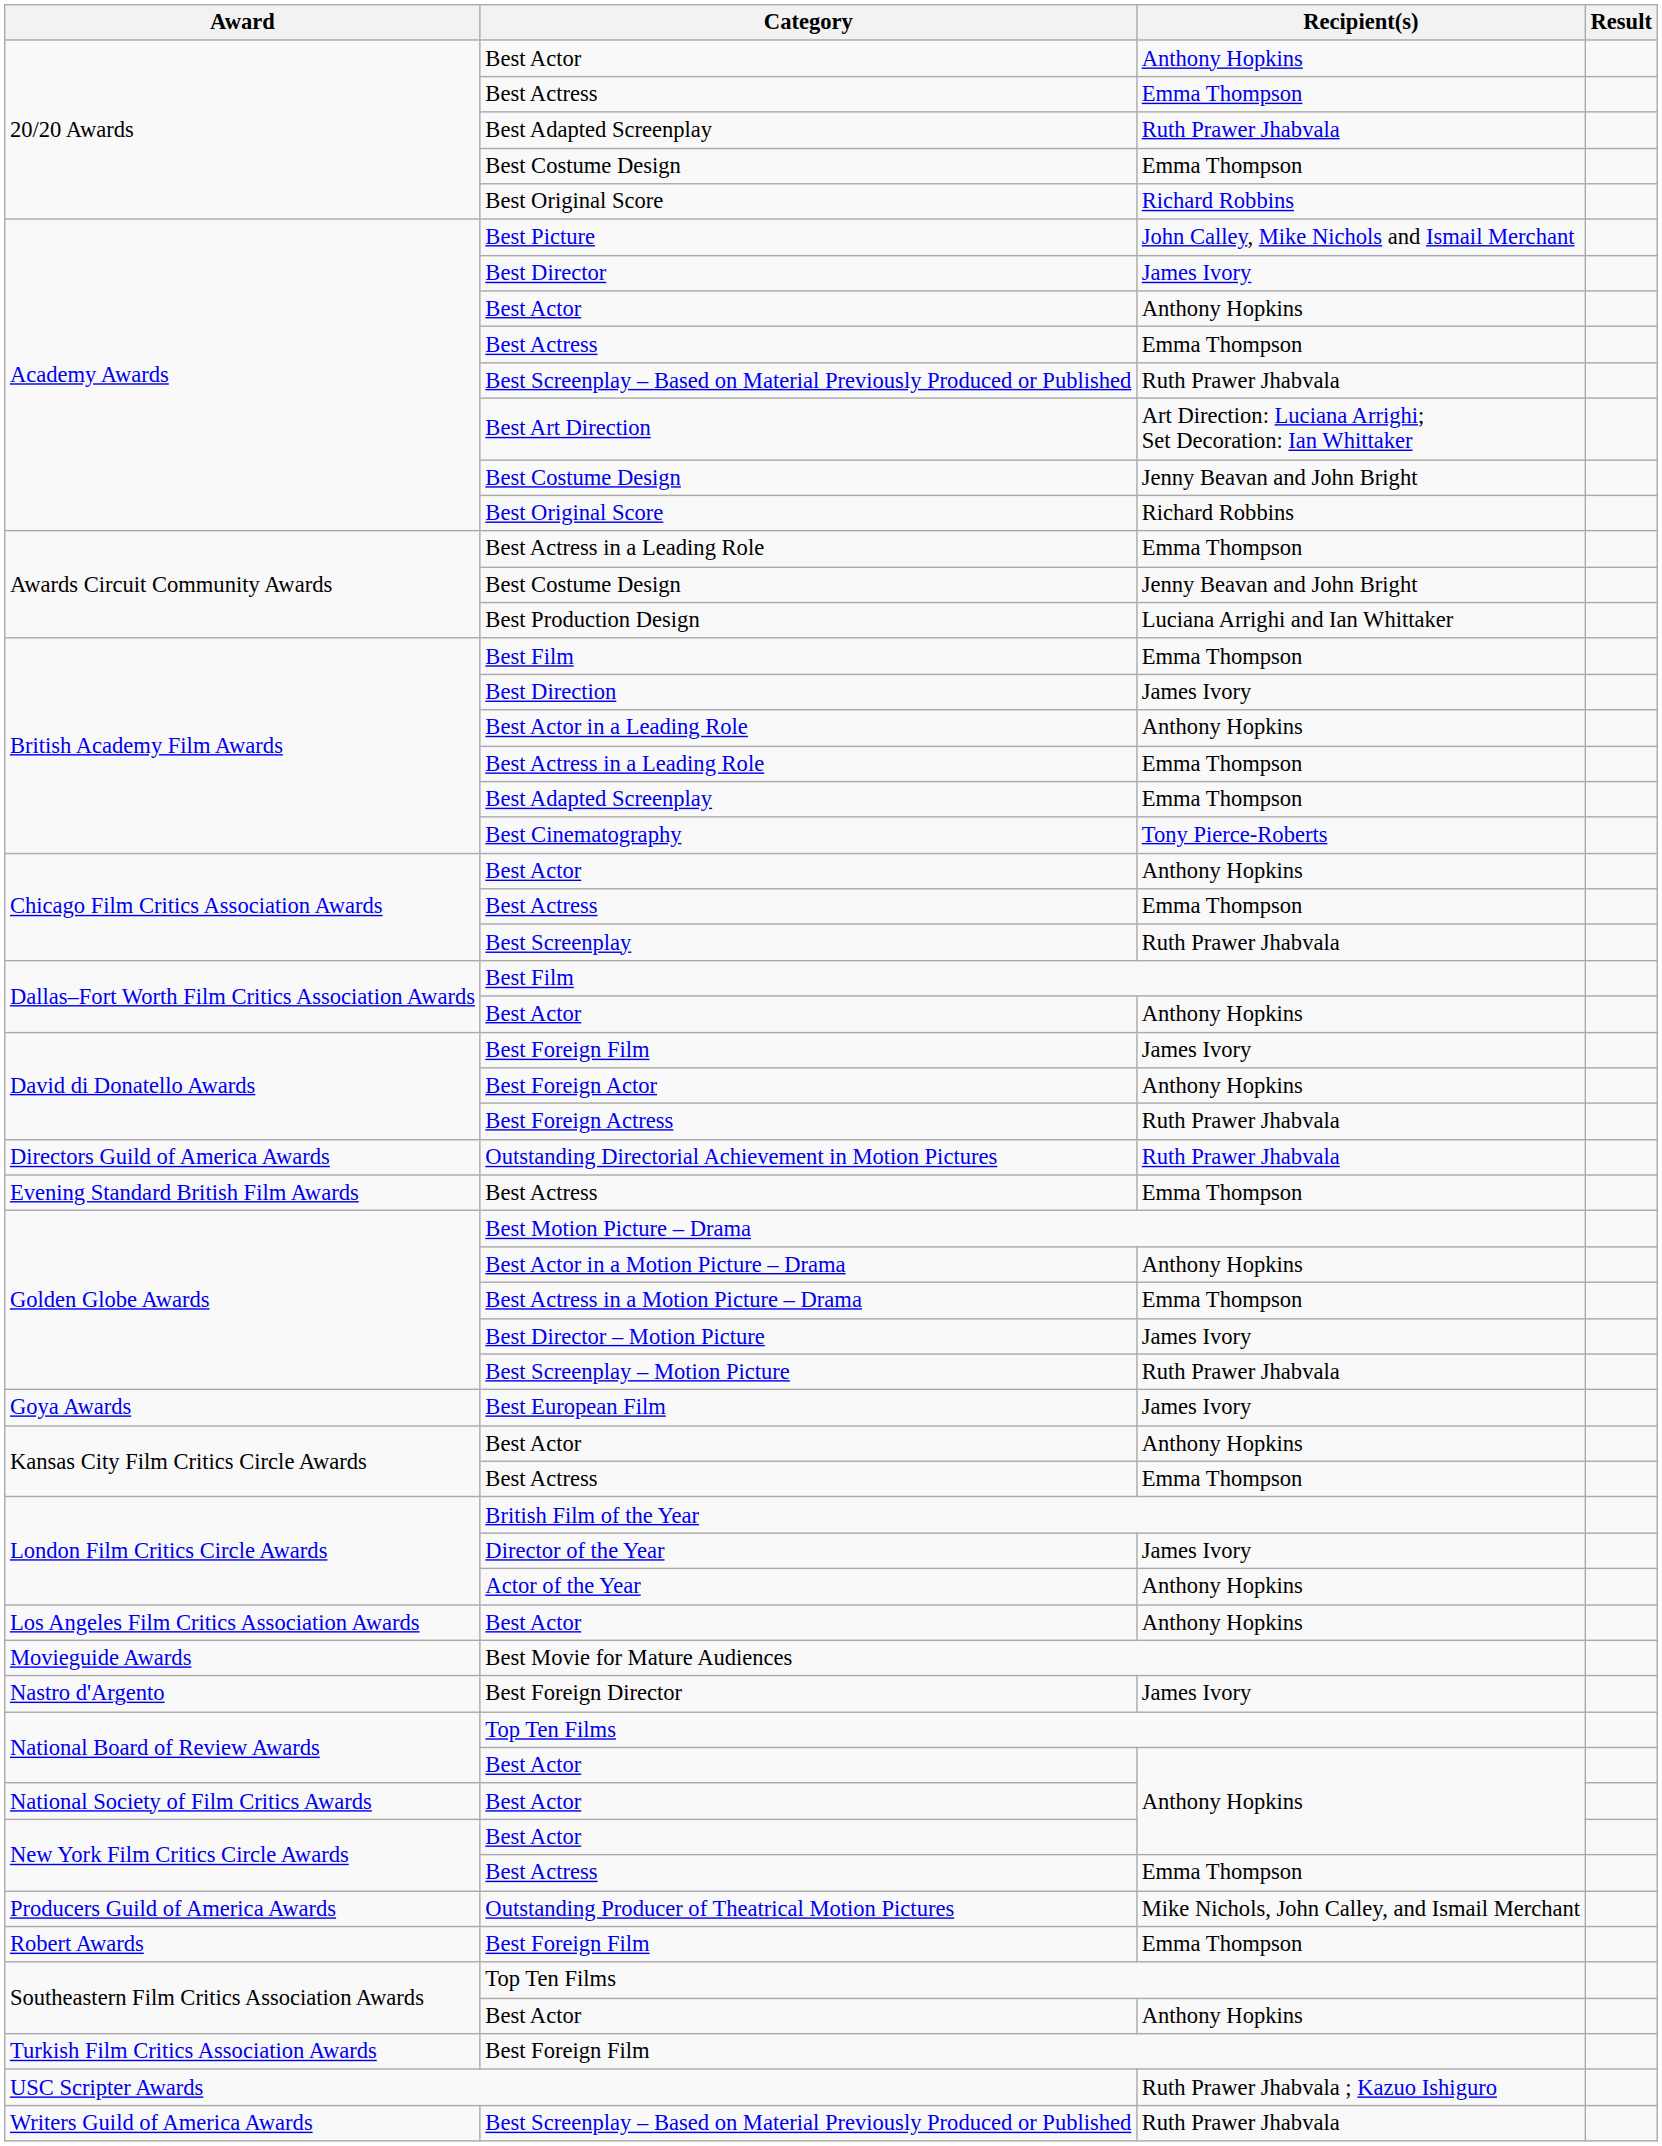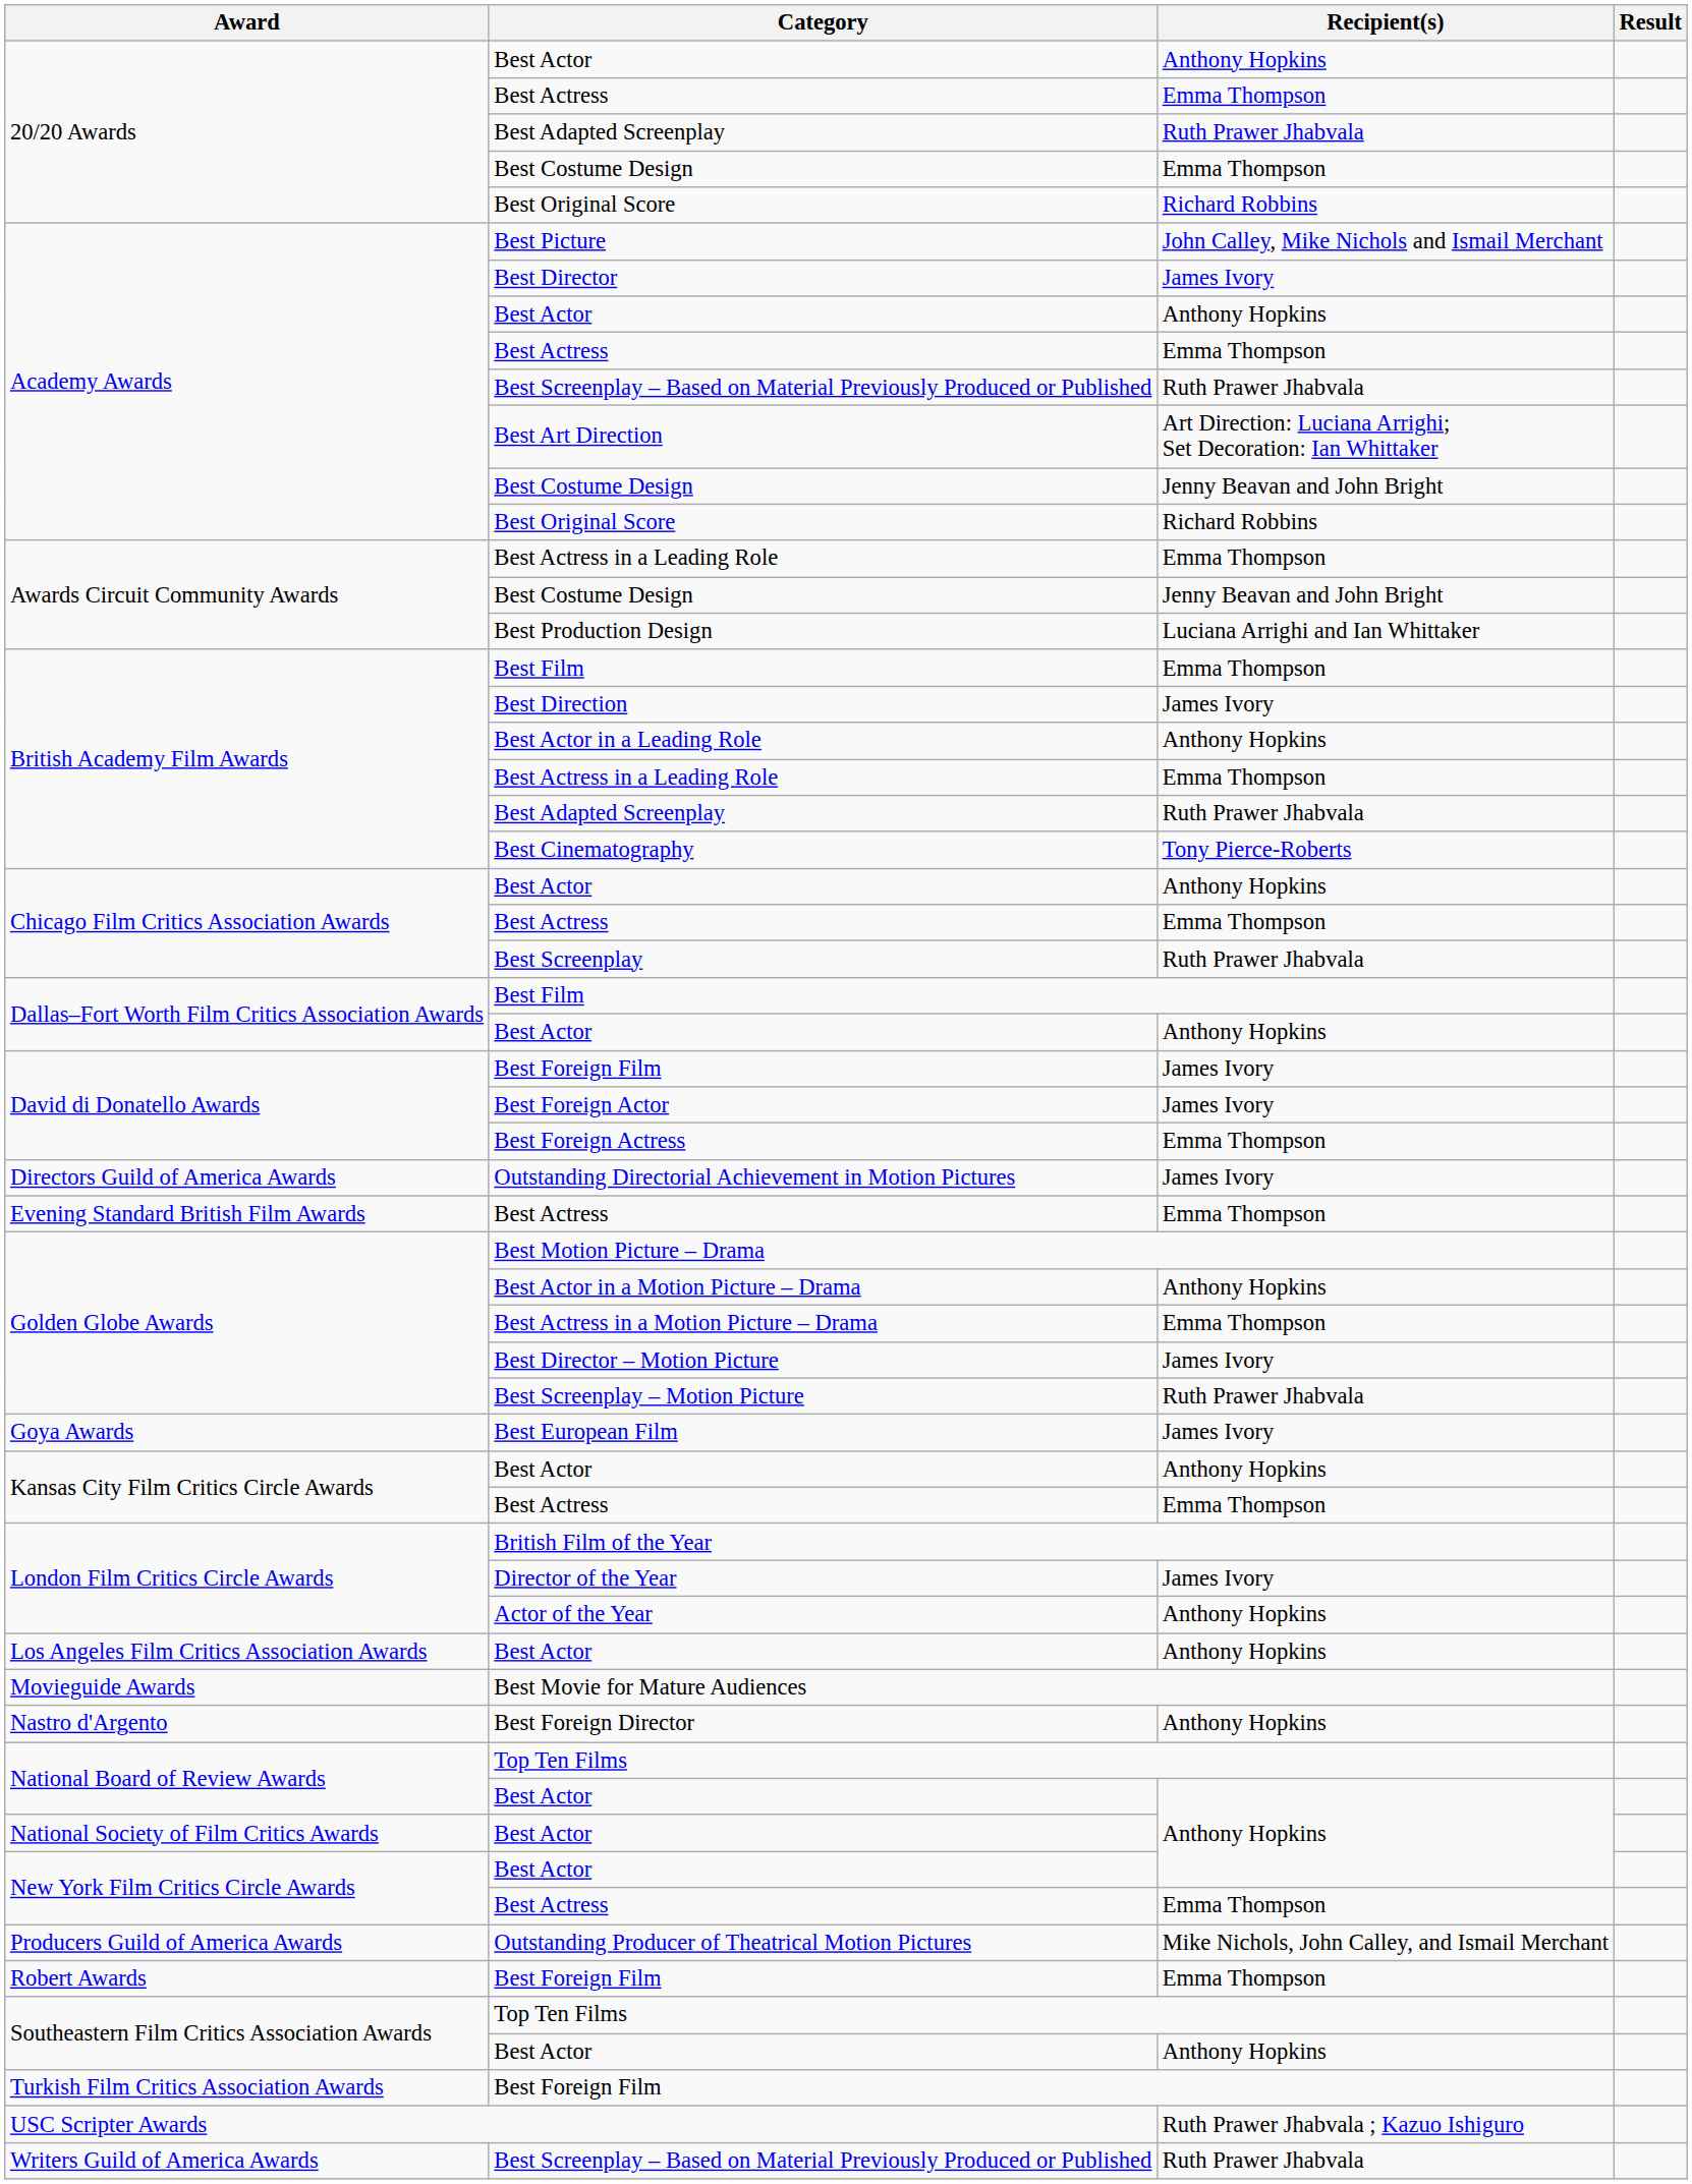 <table class="wikitable plainrowheaders">
 <tr>
 <th scope="col">Award</th>
 <th scope="col">Category</th>
 <th scope="col">Recipient(s)</th>
 <th scope="col">Result</th>
 </tr>
 <tr>
 <td rowspan="5">20/20 Awards</td>
 <td>Best Actor</td>
 <td><a href='#'>Anthony Hopkins</a></td>
 <td></td>
 </tr>
 <tr>
 <td>Best Actress</td>
 <td><a href='#'>Emma Thompson</a></td>
 <td></td>
 </tr>
 <tr>
 <td>Best Adapted Screenplay</td>
 <td><a href='#'>Ruth Prawer Jhabvala</a></td>
 <td></td>
 </tr>
 <tr>
 <td>Best Costume Design</td>
 <td>Emma Thompson </td>
 <td></td>
 </tr>
 <tr>
 <td>Best Original Score</td>
 <td><a href='#'>Richard Robbins</a></td>
 <td></td>
 </tr>
 <tr>
 <td rowspan="8"><a href='#'>Academy Awards</a></td>
 <td><a href='#'>Best Picture</a></td>
 <td><a href='#'>John Calley</a>, <a href='#'>Mike Nichols</a> and <a href='#'>Ismail Merchant</a></td>
 <td></td>
 </tr>
 <tr>
 <td><a href='#'>Best Director</a></td>
 <td><a href='#'>James Ivory</a></td>
 <td></td>
 </tr>
 <tr>
 <td><a href='#'>Best Actor</a></td>
 <td>Anthony Hopkins</td>
 <td></td>
 </tr>
 <tr>
 <td><a href='#'>Best Actress</a></td>
 <td>Emma Thompson</td>
 <td></td>
 </tr>
 <tr>
 <td><a href='#'>Best Screenplay – Based on Material Previously Produced or Published</a></td>
 <td>Ruth Prawer Jhabvala</td>
 <td></td>
 </tr>
 <tr>
 <td><a href='#'>Best Art Direction</a></td>
 <td>Art Direction: <a href='#'>Luciana Arrighi</a>; <br> Set Decoration: <a href='#'>Ian Whittaker</a></td>
 <td></td>
 </tr>
 <tr>
 <td><a href='#'>Best Costume Design</a></td>
 <td>Jenny Beavan and John Bright</td>
 <td></td>
 </tr>
 <tr>
 <td><a href='#'>Best Original Score</a></td>
 <td>Richard Robbins</td>
 <td></td>
 </tr>
 <tr>
 <td rowspan="3">Awards Circuit Community Awards</td>
 <td>Best Actress in a Leading Role</td>
 <td>Emma Thompson</td>
 <td></td>
 </tr>
 <tr>
 <td>Best Costume Design</td>
 <td>Jenny Beavan and John Bright</td>
 <td></td>
 </tr>
 <tr>
 <td>Best Production Design</td>
 <td>Luciana Arrighi and Ian Whittaker</td>
 <td></td>
 </tr>
 <tr>
 <td rowspan="6"><a href='#'>British Academy Film Awards</a></td>
 <td><a href='#'>Best Film</a></td>
 <td>Emma Thompson</td>
 <td></td>
 </tr>
 <tr>
 <td><a href='#'>Best Direction</a></td>
 <td>James Ivory</td>
 <td></td>
 </tr>
 <tr>
 <td><a href='#'>Best Actor in a Leading Role</a></td>
 <td>Anthony Hopkins</td>
 <td></td>
 </tr>
 <tr>
 <td><a href='#'>Best Actress in a Leading Role</a></td>
 <td>Emma Thompson</td>
 <td></td>
 </tr>
 <tr>
 <td><a href='#'>Best Adapted Screenplay</a></td>
-<td>Emma Thompson</td>
+<td>Ruth Prawer Jhabvala</td>
 <td></td>
 </tr>
 <tr>
 <td><a href='#'>Best Cinematography</a></td>
 <td><a href='#'>Tony Pierce-Roberts</a></td>
 <td></td>
 </tr>
 <tr>
 <td rowspan="3"><a href='#'>Chicago Film Critics Association Awards</a></td>
 <td><a href='#'>Best Actor</a></td>
 <td>Anthony Hopkins</td>
 <td></td>
 </tr>
 <tr>
 <td><a href='#'>Best Actress</a></td>
 <td>Emma Thompson</td>
 <td></td>
 </tr>
 <tr>
 <td><a href='#'>Best Screenplay</a></td>
 <td>Ruth Prawer Jhabvala</td>
 <td></td>
 </tr>
 <tr>
 <td rowspan="2"><a href='#'>Dallas–Fort Worth Film Critics Association Awards</a></td>
 <td colspan="2"><a href='#'>Best Film</a></td>
 <td></td>
 </tr>
 <tr>
 <td><a href='#'>Best Actor</a></td>
 <td>Anthony Hopkins</td>
 <td></td>
 </tr>
 <tr>
 <td rowspan="3"><a href='#'>David di Donatello Awards</a></td>
 <td><a href='#'>Best Foreign Film</a></td>
 <td>James Ivory</td>
 <td></td>
 </tr>
 <tr>
 <td><a href='#'>Best Foreign Actor</a></td>
-<td>Anthony Hopkins</td>
+<td>James Ivory</td>
 <td></td>
 </tr>
 <tr>
 <td><a href='#'>Best Foreign Actress</a></td>
-<td>Ruth Prawer Jhabvala</td>
+<td>Emma Thompson</td>
 <td></td>
 </tr>
 <tr>
 <td><a href='#'>Directors Guild of America Awards</a></td>
 <td><a href='#'>Outstanding Directorial Achievement in Motion Pictures</a></td>
-<td><a href='#'>Ruth Prawer Jhabvala</a></td>
+<td>James Ivory</td>
 <td></td>
 </tr>
 <tr>
 <td><a href='#'>Evening Standard British Film Awards</a></td>
 <td>Best Actress</td>
 <td>Emma Thompson </td>
 <td></td>
 </tr>
 <tr>
 <td rowspan="5"><a href='#'>Golden Globe Awards</a></td>
 <td colspan="2"><a href='#'>Best Motion Picture – Drama</a></td>
 <td></td>
 </tr>
 <tr>
 <td><a href='#'>Best Actor in a Motion Picture – Drama</a></td>
 <td>Anthony Hopkins</td>
 <td></td>
 </tr>
 <tr>
 <td><a href='#'>Best Actress in a Motion Picture – Drama</a></td>
 <td>Emma Thompson</td>
 <td></td>
 </tr>
 <tr>
 <td><a href='#'>Best Director – Motion Picture</a></td>
 <td>James Ivory</td>
 <td></td>
 </tr>
 <tr>
 <td><a href='#'>Best Screenplay – Motion Picture</a></td>
 <td>Ruth Prawer Jhabvala</td>
 <td></td>
 </tr>
 <tr>
 <td><a href='#'>Goya Awards</a></td>
 <td><a href='#'>Best European Film</a></td>
 <td>James Ivory</td>
 <td></td>
 </tr>
 <tr>
 <td rowspan="2">Kansas City Film Critics Circle Awards</td>
 <td>Best Actor</td>
 <td>Anthony Hopkins</td>
 <td></td>
 </tr>
 <tr>
 <td>Best Actress</td>
 <td>Emma Thompson</td>
 <td></td>
 </tr>
 <tr>
 <td rowspan="3"><a href='#'>London Film Critics Circle Awards</a></td>
 <td colspan="2"><a href='#'>British Film of the Year</a></td>
 <td></td>
 </tr>
 <tr>
 <td><a href='#'>Director of the Year</a></td>
 <td>James Ivory</td>
 <td></td>
 </tr>
 <tr>
 <td><a href='#'>Actor of the Year</a></td>
 <td>Anthony Hopkins</td>
 <td></td>
 </tr>
 <tr>
 <td><a href='#'>Los Angeles Film Critics Association Awards</a></td>
 <td><a href='#'>Best Actor</a></td>
 <td>Anthony Hopkins </td>
 <td></td>
 </tr>
 <tr>
 <td><a href='#'>Movieguide Awards</a></td>
 <td colspan="2">Best Movie for Mature Audiences</td>
 <td></td>
 </tr>
 <tr>
 <td><a href='#'>Nastro d'Argento</a></td>
 <td>Best Foreign Director</td>
-<td>James Ivory</td>
+<td>Anthony Hopkins</td>
 <td></td>
 </tr>
 <tr>
 <td rowspan="2"><a href='#'>National Board of Review Awards</a></td>
 <td colspan="2"><a href='#'>Top Ten Films</a></td>
 <td></td>
 </tr>
 <tr>
 <td><a href='#'>Best Actor</a></td>
 <td rowspan="3">Anthony Hopkins </td>
 <td></td>
 </tr>
 <tr>
 <td><a href='#'>National Society of Film Critics Awards</a></td>
 <td><a href='#'>Best Actor</a></td>
 <td></td>
 </tr>
 <tr>
 <td rowspan="2"><a href='#'>New York Film Critics Circle Awards</a></td>
 <td><a href='#'>Best Actor</a></td>
 <td></td>
 </tr>
 <tr>
 <td><a href='#'>Best Actress</a></td>
 <td>Emma Thompson </td>
 <td></td>
 </tr>
 <tr>
 <td><a href='#'>Producers Guild of America Awards</a></td>
 <td><a href='#'>Outstanding Producer of Theatrical Motion Pictures</a></td>
 <td>Mike Nichols, John Calley, and Ismail Merchant</td>
 <td></td>
 </tr>
 <tr>
 <td><a href='#'>Robert Awards</a></td>
 <td><a href='#'>Best Foreign Film</a></td>
 <td>Emma Thompson</td>
 <td></td>
 </tr>
 <tr>
 <td rowspan="2">Southeastern Film Critics Association Awards</td>
 <td colspan="2">Top Ten Films</td>
 <td></td>
 </tr>
 <tr>
 <td>Best Actor</td>
 <td>Anthony Hopkins </td>
 <td></td>
 </tr>
 <tr>
 <td><a href='#'>Turkish Film Critics Association Awards</a></td>
 <td colspan="2">Best Foreign Film</td>
 <td></td>
 </tr>
 <tr>
 <td colspan="2"><a href='#'>USC Scripter Awards</a></td>
 <td>Ruth Prawer Jhabvala ; <a href='#'>Kazuo Ishiguro</a> </td>
 <td></td>
 </tr>
 <tr>
 <td><a href='#'>Writers Guild of America Awards</a></td>
 <td><a href='#'>Best Screenplay – Based on Material Previously Produced or Published</a></td>
 <td>Ruth Prawer Jhabvala</td>
 <td></td>
 </tr>
 </table>
